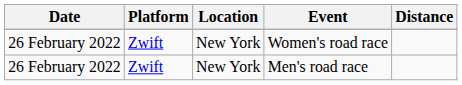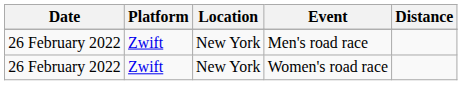 <table class="wikitable">
 <tr>
 <th>Date</th>
 <th>Platform</th>
 <th>Location</th>
 <th>Event</th>
 <th>Distance</th>
 </tr>
 <tr>
 </tr>
 <tr>
 <td>26 February 2022</td>
 <td><a href='#'>Zwift</a></td>
 <td>New York</td>
-<td>Women's road race</td>
+<td>Men's road race</td>
 <td></td>
 </tr>
 <tr>
 <td>26 February 2022</td>
 <td><a href='#'>Zwift</a></td>
 <td>New York</td>
-<td>Men's road race</td>
+<td>Women's road race</td>
 <td></td>
 </tr>
 </table>
